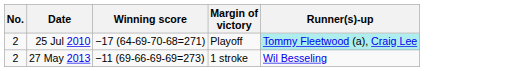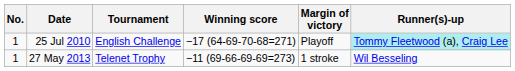 <table class="wikitable" style="font-size:95%;">
 <tr>
 <th>No.</th>
 <th>Date</th>
+<th>Tournament</th>
 <th>Winning score</th>
 <th>Margin of<br>victory</th>
 <th>Runner(s)-up</th>
 </tr>
 <tr>
-<td align=center>2</td>
+<td align=center>1</td>
 <td align=right>25 Jul <a href='#'>2010</a></td>
+<td><a href='#'>English Challenge</a></td>
 <td>−17 (64-69-70-68=271)</td>
 <td>Playoff</td>
 <td style="background: paleturquoise;"> <a href='#'>Tommy Fleetwood</a> (a),  <a href='#'>Craig Lee</a></td>
 </tr>
 <tr>
-<td align=center>2</td>
+<td align=center>1</td>
 <td align=right>27 May <a href='#'>2013</a></td>
+<td><a href='#'>Telenet Trophy</a></td>
 <td>−11 (69-66-69-69=273)</td>
 <td>1 stroke</td>
 <td> <a href='#'>Wil Besseling</a></td>
 </tr>
 </table>
